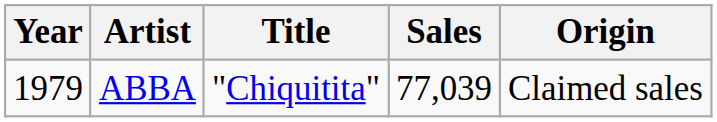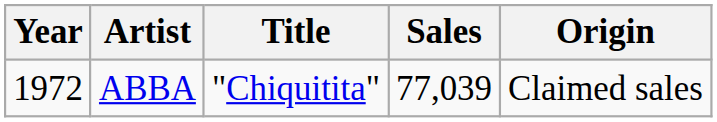 <table class="wikitable">
 <tr>
 <th>Year</th>
 <th>Artist</th>
 <th>Title</th>
 <th>Sales</th>
 <th>Origin</th>
 </tr>
 <tr>
-<td>1979</td>
+<td>1972</td>
 <td><a href='#'>ABBA</a></td>
 <td>"<a href='#'>Chiquitita</a>"</td>
 <td>77,039</td>
 <td>Claimed sales</td>
 </tr>
 </table>
